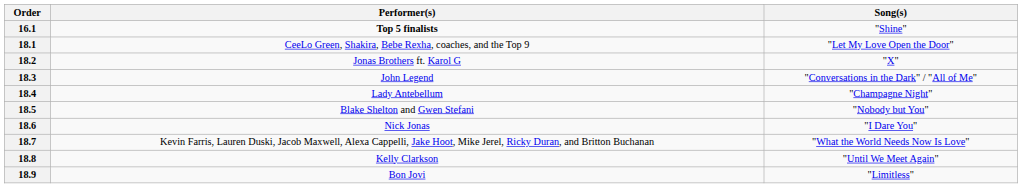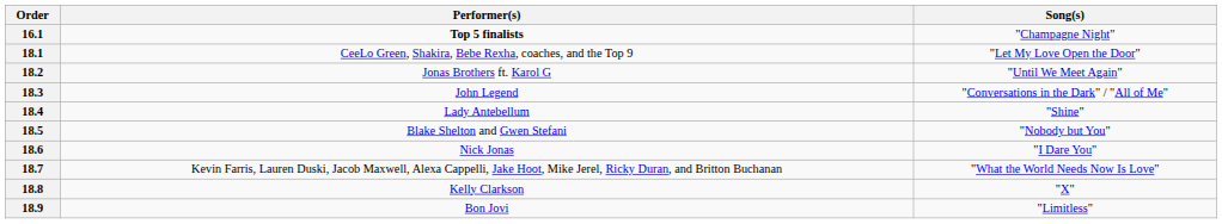 <table class="wikitable" style="text-align:center; width:100%">
 <tr>
 <th>Order</th>
 <th>Performer(s)</th>
 <th>Song(s)</th>
 </tr>
 <tr>
 <th>16.1</th>
 <td><strong>Top 5 finalists</strong></td>
-<td>"<a href='#'>Shine</a>"</td>
+<td>"<a href='#'>Champagne Night</a>"</td>
 </tr>
 <tr>
 <th>18.1</th>
 <td><a href='#'>CeeLo Green</a>, <a href='#'>Shakira</a>, <a href='#'>Bebe Rexha</a>, coaches, and the Top 9</td>
 <td>"<a href='#'>Let My Love Open the Door</a>"</td>
 </tr>
 <tr>
 <th>18.2</th>
 <td><a href='#'>Jonas Brothers</a> ft. <a href='#'>Karol G</a></td>
-<td>"<a href='#'>X</a>"</td>
+<td>"<a href='#'>Until We Meet Again</a>"</td>
 </tr>
 <tr>
 <th>18.3</th>
 <td><a href='#'>John Legend</a></td>
 <td>"<a href='#'>Conversations in the Dark</a>" / "<a href='#'>All of Me</a>"</td>
 </tr>
 <tr>
 <th>18.4</th>
 <td><a href='#'>Lady Antebellum</a></td>
-<td>"<a href='#'>Champagne Night</a>"</td>
+<td>"<a href='#'>Shine</a>"</td>
 </tr>
 <tr>
 <th>18.5</th>
 <td><a href='#'>Blake Shelton</a> and <a href='#'>Gwen Stefani</a></td>
 <td>"<a href='#'>Nobody but You</a>"</td>
 </tr>
 <tr>
 <th>18.6</th>
 <td><a href='#'>Nick Jonas</a></td>
 <td>"<a href='#'>I Dare You</a>"</td>
 </tr>
 <tr>
 <th>18.7</th>
 <td>Kevin Farris, Lauren Duski, Jacob Maxwell, Alexa Cappelli, <a href='#'>Jake Hoot</a>, Mike Jerel, <a href='#'>Ricky Duran</a>, and Britton Buchanan</td>
 <td>"<a href='#'>What the World Needs Now Is Love</a>"</td>
 </tr>
 <tr>
 <th>18.8</th>
 <td><a href='#'>Kelly Clarkson</a></td>
-<td>"<a href='#'>Until We Meet Again</a>"</td>
+<td>"<a href='#'>X</a>"</td>
 </tr>
 <tr>
 <th>18.9</th>
 <td><a href='#'>Bon Jovi</a></td>
 <td>"<a href='#'>Limitless</a>"</td>
 </tr>
 </table>
